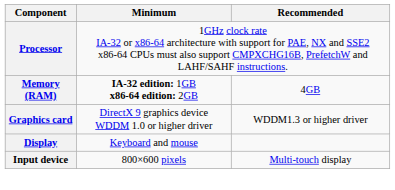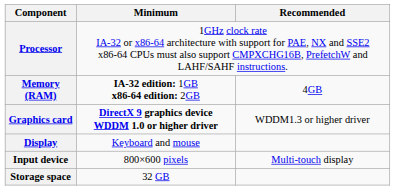 <table class="wikitable floatright" style=text-align:center;max-width:535px;font-size:90%;margin-left:1.5em>
 <tr>
 <th scope=col>Component</th>
 <th scope=col>Minimum</th>
 <th scope=col>Recommended</th>
 </tr>
 <tr>
 <th scope=row><a href='#'>Processor</a></th>
 <td colspan=2>1<a href='#'>GHz</a> <a href='#'>clock rate</a><br><a href='#'>IA-32</a> or <a href='#'>x86-64</a> architecture with support for <a href='#'>PAE</a>, <a href='#'>NX</a> and <a href='#'>SSE2</a><br>x86-64 CPUs must also support <a href='#'>CMPXCHG16B</a>, <a href='#'>PrefetchW</a> and LAHF/SAHF <a href='#'>instructions</a>.</td>
 </tr>
 <tr>
 <th scope=row><a href='#'>Memory (RAM)</a></th>
 <td><strong>IA-32 edition:</strong> 1<a href='#'>GB</a><br><strong>x86-64 edition:</strong> 2<a href='#'>GB</a></td>
 <td>4<a href='#'>GB</a></td>
 </tr>
 <tr>
 <th scope=row><a href='#'>Graphics card</a></th>
-<td><a href='#'>DirectX 9</a> graphics device<br><a href='#'>WDDM</a> 1.0 or higher driver</td>
+<td><strong><a href='#'>DirectX 9</a> graphics device<br><a href='#'>WDDM</a> 1.0 or higher driver</strong></td>
 <td>WDDM1.3 or higher driver</td>
 </tr>
 <tr>
 <th scope=row><a href='#'>Display</a></th>
 <td><a href='#'>Keyboard</a> and <a href='#'>mouse</a></td>
 <td></td>
 </tr>
 <tr>
 <th scope=row>Input device</th>
 <td>800×600 <a href='#'>pixels</a></td>
 <td><a href='#'>Multi-touch</a> display</td>
 </tr>
+<tr>
+<th scope=row>Storage space</th>
+<td>32 <a href='#'>GB</a></td>
+<td></td>
+</tr>
 </table>
